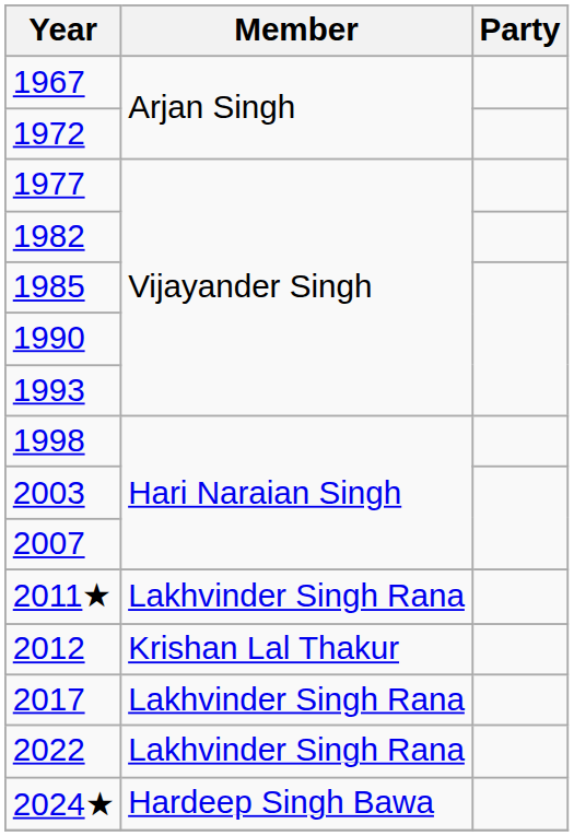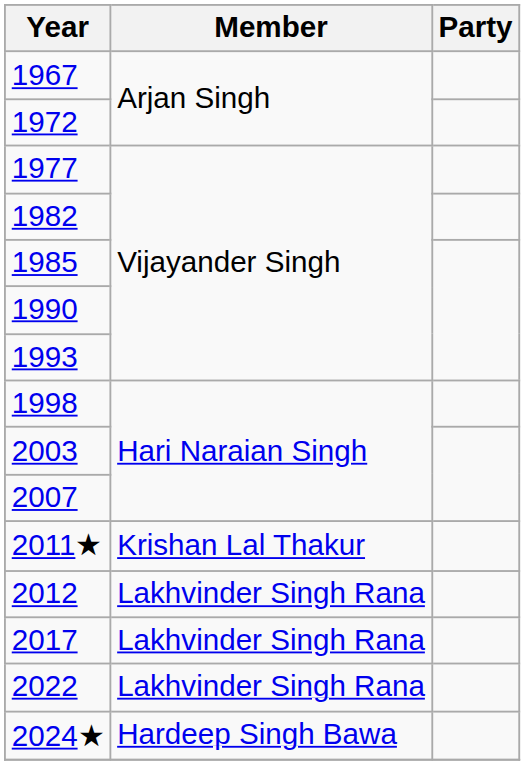 <table class="wikitable sortable">
 <tr>
 <th>Year</th>
 <th>Member</th>
 <th colspan="2">Party</th>
 </tr>
 <tr>
 <td><a href='#'>1967</a></td>
 <td rowspan=2>Arjan Singh</td>
 <td></td>
 </tr>
 <tr>
 <td><a href='#'>1972</a></td>
 </tr>
 <tr>
 <td><a href='#'>1977</a></td>
 <td rowspan=5>Vijayander Singh</td>
 <td></td>
 </tr>
 <tr>
 <td><a href='#'>1982</a></td>
 <td></td>
 </tr>
 <tr>
 <td><a href='#'>1985</a></td>
 </tr>
 <tr>
 <td><a href='#'>1990</a></td>
 </tr>
 <tr>
 <td><a href='#'>1993</a></td>
 </tr>
 <tr>
 <td><a href='#'>1998</a></td>
 <td rowspan=3><a href='#'>Hari Naraian Singh</a></td>
 <td></td>
 </tr>
 <tr>
 <td><a href='#'>2003</a></td>
 </tr>
 <tr>
 <td><a href='#'>2007</a></td>
 </tr>
 <tr>
 <td><a href='#'>2011</a>★</td>
-<td><a href='#'>Lakhvinder Singh Rana</a></td>
+<td><a href='#'>Krishan Lal Thakur</a></td>
 <td></td>
 </tr>
 <tr>
 <td><a href='#'>2012</a></td>
-<td><a href='#'>Krishan Lal Thakur</a></td>
+<td><a href='#'>Lakhvinder Singh Rana</a></td>
 <td></td>
 </tr>
 <tr>
 <td><a href='#'>2017</a></td>
 <td><a href='#'>Lakhvinder Singh Rana</a></td>
 <td></td>
 </tr>
 <tr>
 <td><a href='#'>2022</a></td>
 <td><a href='#'>Lakhvinder Singh Rana</a></td>
 <td></td>
 </tr>
 <tr>
 <td><a href='#'>2024</a>★</td>
 <td><a href='#'>Hardeep Singh Bawa</a></td>
 <td></td>
 </tr>
 <tr>
 </tr>
 </table>
